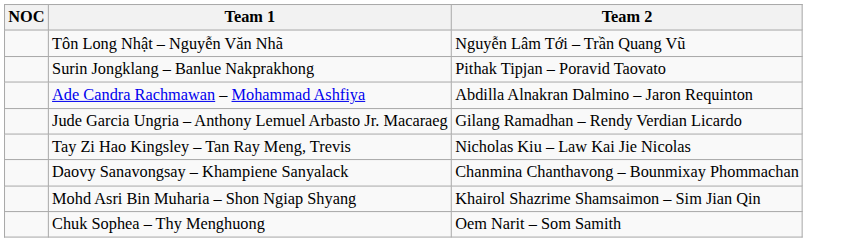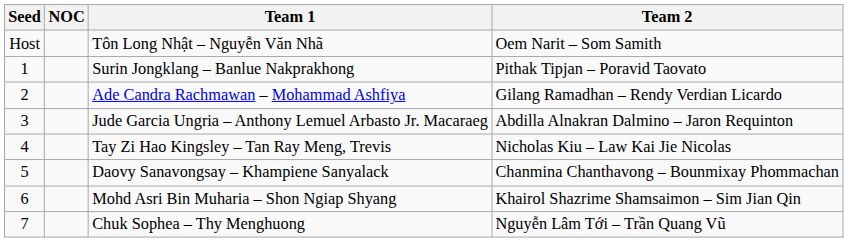 <table class="wikitable sortable">
 <tr>
+<th>Seed</th>
 <th>NOC</th>
 <th>Team 1</th>
 <th>Team 2</th>
 </tr>
 <tr>
+<td align=center>Host</td>
 <td></td>
 <td>Tôn Long Nhật – Nguyễn Văn Nhã</td>
-<td>Nguyễn Lâm Tới – Trần Quang Vũ</td>
+<td>Oem Narit – Som Samith</td>
 </tr>
 <tr>
+<td align=center>1</td>
 <td></td>
 <td>Surin Jongklang – Banlue Nakprakhong</td>
 <td>Pithak Tipjan – Poravid Taovato</td>
 </tr>
 <tr>
+<td align=center>2</td>
 <td></td>
 <td><a href='#'>Ade Candra Rachmawan</a> – <a href='#'>Mohammad Ashfiya</a></td>
+<td>Gilang Ramadhan – Rendy Verdian Licardo</td>
+</tr>
+<tr>
+<td align=center>3</td>
+<td></td>
+<td>Jude Garcia Ungria – Anthony Lemuel Arbasto Jr. Macaraeg</td>
 <td>Abdilla Alnakran Dalmino – Jaron Requinton</td>
 </tr>
 <tr>
-<td></td>
-<td>Jude Garcia Ungria – Anthony Lemuel Arbasto Jr. Macaraeg</td>
-<td>Gilang Ramadhan – Rendy Verdian Licardo</td>
-</tr>
-<tr>
+<td align=center>4</td>
 <td></td>
 <td>Tay Zi Hao Kingsley – Tan Ray Meng, Trevis</td>
 <td>Nicholas Kiu – Law Kai Jie Nicolas</td>
 </tr>
 <tr>
+<td align=center>5</td>
 <td></td>
 <td>Daovy Sanavongsay – Khampiene Sanyalack</td>
 <td>Chanmina Chanthavong – Bounmixay Phommachan</td>
 </tr>
 <tr>
+<td align=center>6</td>
 <td></td>
 <td>Mohd Asri Bin Muharia – Shon Ngiap Shyang</td>
 <td>Khairol Shazrime Shamsaimon – Sim Jian Qin</td>
 </tr>
 <tr>
+<td align=center>7</td>
 <td></td>
 <td>Chuk Sophea – Thy Menghuong</td>
-<td>Oem Narit – Som Samith</td>
+<td>Nguyễn Lâm Tới – Trần Quang Vũ</td>
 </tr>
 </table>
